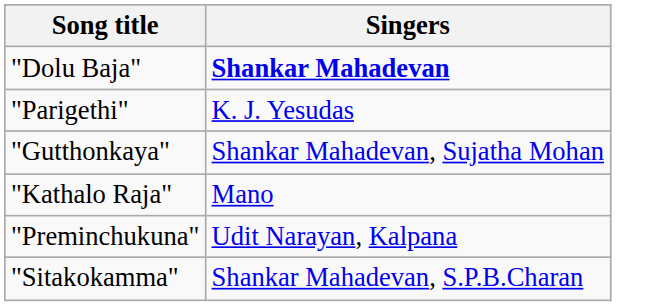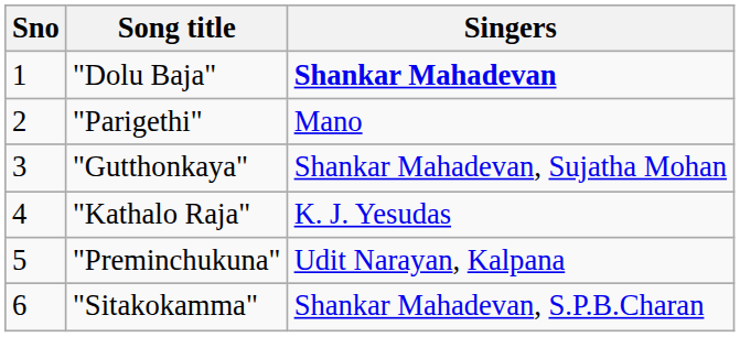 <table class="wikitable">
 <tr>
+<th>Sno</th>
 <th>Song title</th>
 <th>Singers</th>
 </tr>
 <tr>
+<td>1</td>
 <td>"Dolu Baja"</td>
 <td><strong><a href='#'>Shankar Mahadevan</a></strong></td>
 </tr>
 <tr>
+<td>2</td>
 <td>"Parigethi"</td>
-<td><a href='#'>K. J. Yesudas</a></td>
+<td><a href='#'>Mano</a></td>
 </tr>
 <tr>
+<td>3</td>
 <td>"Gutthonkaya"</td>
 <td><a href='#'>Shankar Mahadevan</a>, <a href='#'>Sujatha Mohan</a></td>
 </tr>
 <tr>
+<td>4</td>
 <td>"Kathalo Raja"</td>
-<td><a href='#'>Mano</a></td>
+<td><a href='#'>K. J. Yesudas</a></td>
 </tr>
 <tr>
+<td>5</td>
 <td>"Preminchukuna"</td>
 <td><a href='#'>Udit Narayan</a>, <a href='#'>Kalpana</a></td>
 </tr>
 <tr>
+<td>6</td>
 <td>"Sitakokamma"</td>
 <td><a href='#'>Shankar Mahadevan</a>, <a href='#'>S.P.B.Charan</a></td>
 </tr>
 </table>
